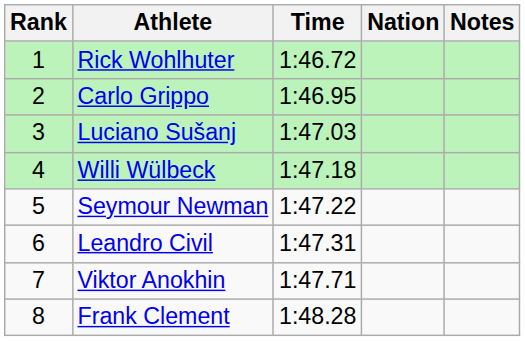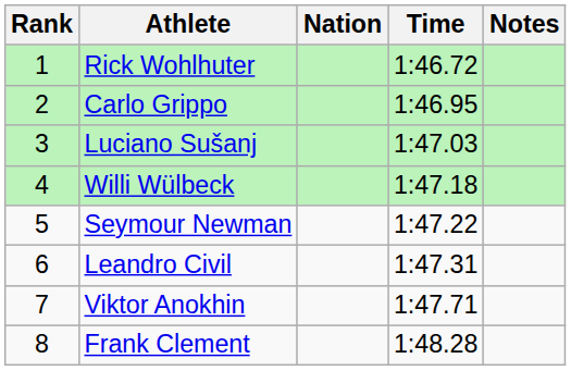 <table class="wikitable sortable" style="text-align:center">
 <tr>
 <th>Rank</th>
 <th>Athlete</th>
+<th>Nation</th>
 <th>Time</th>
-<th>Nation</th>
 <th>Notes</th>
 </tr>
 <tr style="background:#bbf3bb;">
 <td>1</td>
 <td align=left><a href='#'>Rick Wohlhuter</a></td>
+<td align=left></td>
 <td>1:46.72</td>
-<td align=left></td>
 <td></td>
 </tr>
 <tr style="background:#bbf3bb;">
 <td>2</td>
 <td align=left><a href='#'>Carlo Grippo</a></td>
+<td align=left></td>
 <td>1:46.95</td>
-<td align=left></td>
 <td></td>
 </tr>
 <tr style="background:#bbf3bb;">
 <td>3</td>
 <td align=left><a href='#'>Luciano Sušanj</a></td>
+<td align=left></td>
 <td>1:47.03</td>
-<td align=left></td>
 <td></td>
 </tr>
 <tr style="background:#bbf3bb;">
 <td>4</td>
 <td align=left><a href='#'>Willi Wülbeck</a></td>
+<td align=left></td>
 <td>1:47.18</td>
-<td align=left></td>
 <td></td>
 </tr>
 <tr>
 <td>5</td>
 <td align=left><a href='#'>Seymour Newman</a></td>
+<td align=left></td>
 <td>1:47.22</td>
-<td align=left></td>
 <td></td>
 </tr>
 <tr>
 <td>6</td>
 <td align=left><a href='#'>Leandro Civil</a></td>
+<td align=left></td>
 <td>1:47.31</td>
-<td align=left></td>
 <td></td>
 </tr>
 <tr>
 <td>7</td>
 <td align=left><a href='#'>Viktor Anokhin</a></td>
+<td align=left></td>
 <td>1:47.71</td>
-<td align=left></td>
 <td></td>
 </tr>
 <tr>
 <td>8</td>
 <td align=left><a href='#'>Frank Clement</a></td>
+<td align=left></td>
 <td>1:48.28</td>
-<td align=left></td>
 <td></td>
 </tr>
 </table>
